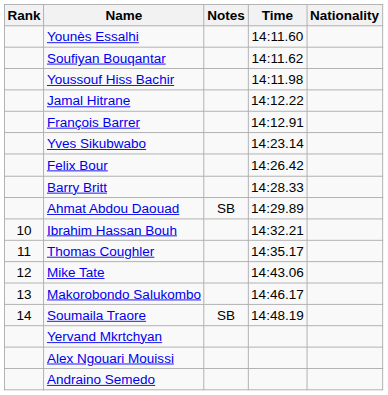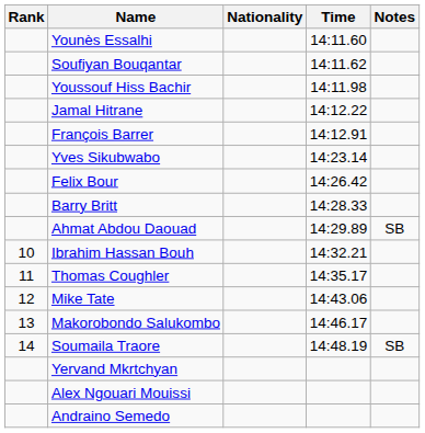 <table class="wikitable sortable" style="text-align:center;font-size:95%">
 <tr>
 <th>Rank</th>
 <th>Name</th>
+<th>Nationality</th>
+<th>Time</th>
 <th>Notes</th>
-<th>Time</th>
-<th>Nationality</th>
 </tr>
 <tr>
 <td></td>
 <td align=left><a href='#'>Younès Essalhi</a></td>
+<td align=left></td>
+<td>14:11.60</td>
 <td></td>
-<td>14:11.60</td>
-<td align=left></td>
 </tr>
 <tr>
 <td></td>
 <td align=left><a href='#'>Soufiyan Bouqantar</a></td>
+<td align=left></td>
+<td>14:11.62</td>
 <td></td>
-<td>14:11.62</td>
-<td align=left></td>
 </tr>
 <tr>
 <td></td>
 <td align=left><a href='#'>Youssouf Hiss Bachir</a></td>
+<td align=left></td>
+<td>14:11.98</td>
 <td></td>
-<td>14:11.98</td>
-<td align=left></td>
 </tr>
 <tr>
 <td></td>
 <td align=left><a href='#'>Jamal Hitrane</a></td>
+<td align=left></td>
+<td>14:12.22</td>
 <td></td>
-<td>14:12.22</td>
-<td align=left></td>
 </tr>
 <tr>
 <td></td>
 <td align=left><a href='#'>François Barrer</a></td>
+<td align=left></td>
+<td>14:12.91</td>
 <td></td>
-<td>14:12.91</td>
-<td align=left></td>
 </tr>
 <tr>
 <td></td>
 <td align=left><a href='#'>Yves Sikubwabo</a></td>
+<td align=left></td>
+<td>14:23.14</td>
 <td></td>
-<td>14:23.14</td>
-<td align=left></td>
 </tr>
 <tr>
 <td></td>
 <td align=left><a href='#'>Felix Bour</a></td>
+<td align=left></td>
+<td>14:26.42</td>
 <td></td>
-<td>14:26.42</td>
-<td align=left></td>
 </tr>
 <tr>
 <td></td>
 <td align=left><a href='#'>Barry Britt</a></td>
+<td align=left></td>
+<td>14:28.33</td>
 <td></td>
-<td>14:28.33</td>
-<td align=left></td>
 </tr>
 <tr>
 <td></td>
 <td align=left><a href='#'>Ahmat Abdou Daouad</a></td>
+<td align=left></td>
+<td>14:29.89</td>
 <td>SB</td>
-<td>14:29.89</td>
-<td align=left></td>
 </tr>
 <tr>
 <td>10</td>
 <td align=left><a href='#'>Ibrahim Hassan Bouh</a></td>
+<td align=left></td>
+<td>14:32.21</td>
 <td></td>
-<td>14:32.21</td>
-<td align=left></td>
 </tr>
 <tr>
 <td>11</td>
 <td align=left><a href='#'>Thomas Coughler</a></td>
+<td align=left></td>
+<td>14:35.17</td>
 <td></td>
-<td>14:35.17</td>
-<td align=left></td>
 </tr>
 <tr>
 <td>12</td>
 <td align=left><a href='#'>Mike Tate</a></td>
+<td align=left></td>
+<td>14:43.06</td>
 <td></td>
-<td>14:43.06</td>
-<td align=left></td>
 </tr>
 <tr>
 <td>13</td>
 <td align=left><a href='#'>Makorobondo Salukombo</a></td>
+<td align=left></td>
+<td>14:46.17</td>
 <td></td>
-<td>14:46.17</td>
-<td align=left></td>
 </tr>
 <tr>
 <td>14</td>
 <td align=left><a href='#'>Soumaila Traore</a></td>
+<td align=left></td>
+<td>14:48.19</td>
 <td>SB</td>
-<td>14:48.19</td>
-<td align=left></td>
 </tr>
 <tr>
 <td></td>
 <td align=left><a href='#'>Yervand Mkrtchyan</a></td>
+<td align=left></td>
 <td></td>
 <td></td>
-<td align=left></td>
 </tr>
 <tr>
 <td></td>
 <td align=left><a href='#'>Alex Ngouari Mouissi</a></td>
+<td align=left></td>
 <td></td>
 <td></td>
-<td align=left></td>
 </tr>
 <tr>
 <td></td>
 <td align=left><a href='#'>Andraino Semedo</a></td>
+<td align=left></td>
 <td></td>
 <td></td>
-<td align=left></td>
 </tr>
 </table>
